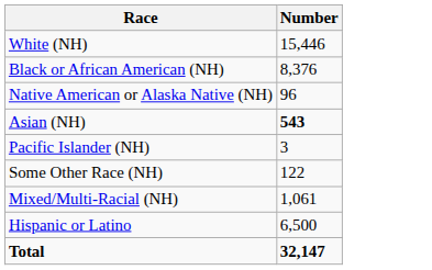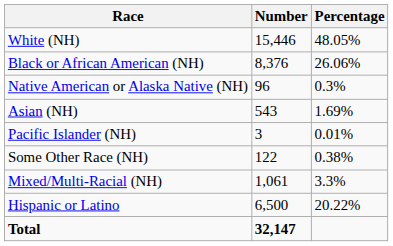 <table class="wikitable">
 <tr>
 <th>Race</th>
 <th>Number</th>
+<th>Percentage</th>
 </tr>
 <tr>
 <td><a href='#'>White</a> (NH)</td>
 <td>15,446</td>
+<td>48.05%</td>
 </tr>
 <tr>
 <td><a href='#'>Black or African American</a> (NH)</td>
 <td>8,376</td>
+<td>26.06%</td>
 </tr>
 <tr>
 <td><a href='#'>Native American</a> or <a href='#'>Alaska Native</a> (NH)</td>
 <td>96</td>
+<td>0.3%</td>
 </tr>
 <tr>
 <td><a href='#'>Asian</a> (NH)</td>
-<td><strong>543</strong></td>
+<td>543</td>
+<td>1.69%</td>
 </tr>
 <tr>
 <td><a href='#'>Pacific Islander</a> (NH)</td>
 <td>3</td>
+<td>0.01%</td>
 </tr>
 <tr>
 <td>Some Other Race (NH)</td>
 <td>122</td>
+<td>0.38%</td>
 </tr>
 <tr>
 <td><a href='#'>Mixed/Multi-Racial</a> (NH)</td>
 <td>1,061</td>
+<td>3.3%</td>
 </tr>
 <tr>
 <td><a href='#'>Hispanic or Latino</a></td>
 <td>6,500</td>
+<td>20.22%</td>
 </tr>
 <tr>
 <td><strong>Total</strong></td>
 <td><strong>32,147</strong></td>
+<td></td>
 </tr>
 </table>
